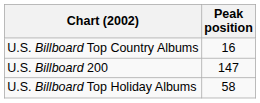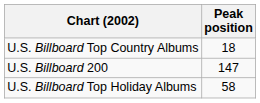 <table class="wikitable">
 <tr>
 <th>Chart (2002)</th>
 <th>Peak<br>position</th>
 </tr>
 <tr>
 <td>U.S. <em>Billboard</em> Top Country Albums</td>
-<td align="center">16</td>
+<td align="center">18</td>
 </tr>
 <tr>
 <td>U.S. <em>Billboard</em> 200</td>
 <td align="center">147</td>
 </tr>
 <tr>
 <td>U.S. <em>Billboard</em> Top Holiday Albums</td>
 <td align="center">58</td>
 </tr>
 </table>
